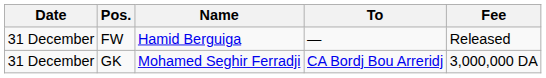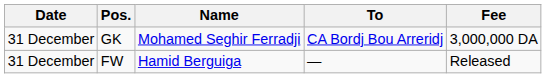 <table class="wikitable">
 <tr>
 <th>Date</th>
 <th>Pos.</th>
 <th>Name</th>
 <th>To</th>
 <th>Fee</th>
 </tr>
 <tr>
 <td>31 December</td>
+<td>GK</td>
+<td> <a href='#'>Mohamed Seghir Ferradji</a></td>
+<td> <a href='#'>CA Bordj Bou Arreridj</a></td>
+<td>3,000,000 DA</td>
+</tr>
+<tr>
+<td>31 December</td>
 <td>FW</td>
 <td> <a href='#'>Hamid Berguiga</a></td>
 <td>—</td>
 <td>Released</td>
 </tr>
-<tr>
-<td>31 December</td>
-<td>GK</td>
-<td> <a href='#'>Mohamed Seghir Ferradji</a></td>
-<td> <a href='#'>CA Bordj Bou Arreridj</a></td>
-<td>3,000,000 DA</td>
-</tr>
 </table>
